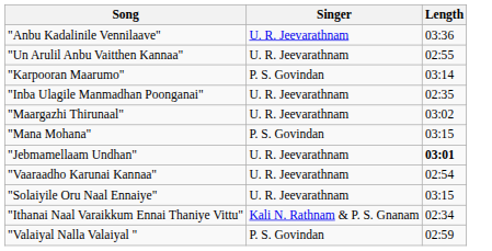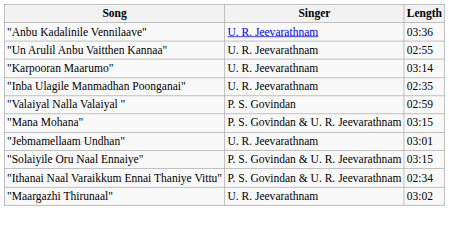 <table class="wikitable">
 <tr>
 <th>Song</th>
 <th>Singer</th>
 <th>Length</th>
 </tr>
 <tr>
 <td>"Anbu Kadalinile Vennilaave"</td>
 <td><a href='#'>U. R. Jeevarathnam</a></td>
 <td>03:36</td>
 </tr>
 <tr>
 <td>"Un Arulil Anbu Vaitthen Kannaa"</td>
 <td>U. R. Jeevarathnam</td>
 <td>02:55</td>
 </tr>
 <tr>
 <td>"Karpooran Maarumo"</td>
-<td>P. S. Govindan</td>
+<td>U. R. Jeevarathnam</td>
 <td>03:14</td>
 </tr>
 <tr>
 <td>"Inba Ulagile Manmadhan Poonganai"</td>
 <td>U. R. Jeevarathnam</td>
 <td>02:35</td>
 </tr>
 <tr>
-<td>"Maargazhi Thirunaal"</td>
-<td>U. R. Jeevarathnam</td>
-<td>03:02</td>
+<td>"Valaiyal Nalla Valaiyal "</td>
+<td>P. S. Govindan</td>
+<td>02:59</td>
 </tr>
 <tr>
 <td>"Mana Mohana"</td>
-<td>P. S. Govindan</td>
+<td>P. S. Govindan & U. R. Jeevarathnam</td>
 <td>03:15</td>
 </tr>
 <tr>
 <td>"Jebmamellaam Undhan"</td>
 <td>U. R. Jeevarathnam</td>
-<td><strong>03:01</strong></td>
-</tr>
-<tr>
-<td>"Vaaraadho Karunai Kannaa"</td>
-<td>U. R. Jeevarathnam</td>
-<td>02:54</td>
+<td>03:01</td>
 </tr>
 <tr>
 <td>"Solaiyile Oru Naal Ennaiye"</td>
-<td>U. R. Jeevarathnam</td>
+<td>P. S. Govindan & U. R. Jeevarathnam</td>
 <td>03:15</td>
 </tr>
 <tr>
 <td>"Ithanai Naal Varaikkum Ennai Thaniye Vittu"</td>
-<td><a href='#'>Kali N. Rathnam</a> & P. S. Gnanam</td>
+<td>P. S. Govindan & U. R. Jeevarathnam</td>
 <td>02:34</td>
 </tr>
 <tr>
-<td>"Valaiyal Nalla Valaiyal "</td>
-<td>P. S. Govindan</td>
-<td>02:59</td>
+<td>"Maargazhi Thirunaal"</td>
+<td>U. R. Jeevarathnam</td>
+<td>03:02</td>
 </tr>
 </table>
